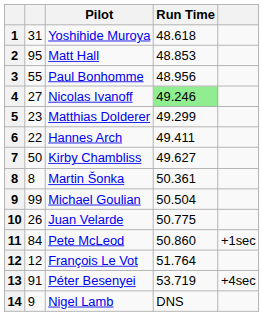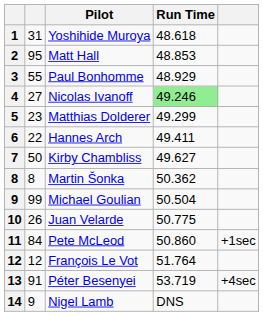 <table class="wikitable" style="font-size: 95%;">
 <tr>
 <th></th>
 <th></th>
 <th>Pilot</th>
 <th>Run Time</th>
 <th></th>
 </tr>
 <tr>
 <th>1</th>
 <td>31</td>
 <td> <a href='#'>Yoshihide Muroya</a></td>
 <td>48.618</td>
 <td></td>
 </tr>
 <tr>
 <th>2</th>
 <td>95</td>
 <td> <a href='#'>Matt Hall</a></td>
 <td>48.853</td>
 <td></td>
 </tr>
 <tr>
 <th>3</th>
 <td>55</td>
 <td> <a href='#'>Paul Bonhomme</a></td>
-<td>48.956</td>
+<td>48.929</td>
 <td></td>
 </tr>
 <tr>
 <th>4</th>
 <td>27</td>
 <td> <a href='#'>Nicolas Ivanoff</a></td>
 <td style="background: lightgreen;">49.246</td>
 <td></td>
 </tr>
 <tr>
 <th>5</th>
 <td>23</td>
 <td> <a href='#'>Matthias Dolderer</a></td>
 <td>49.299</td>
 <td></td>
 </tr>
 <tr>
 <th>6</th>
 <td>22</td>
 <td> <a href='#'>Hannes Arch</a></td>
 <td>49.411</td>
 <td></td>
 </tr>
 <tr>
 <th>7</th>
 <td>50</td>
 <td> <a href='#'>Kirby Chambliss</a></td>
 <td>49.627</td>
 <td></td>
 </tr>
 <tr>
 <th>8</th>
 <td>8</td>
 <td> <a href='#'>Martin Šonka</a></td>
-<td>50.361</td>
+<td>50.362</td>
 <td></td>
 </tr>
 <tr>
 <th>9</th>
 <td>99</td>
 <td> <a href='#'>Michael Goulian</a></td>
 <td>50.504</td>
 <td></td>
 </tr>
 <tr>
 <th>10</th>
 <td>26</td>
 <td> <a href='#'>Juan Velarde</a></td>
 <td>50.775</td>
 <td></td>
 </tr>
 <tr>
 <th>11</th>
 <td>84</td>
 <td> <a href='#'>Pete McLeod</a></td>
 <td>50.860</td>
 <td>+1sec</td>
 </tr>
 <tr>
 <th>12</th>
 <td>12</td>
 <td> <a href='#'>François Le Vot</a></td>
 <td>51.764</td>
 <td></td>
 </tr>
 <tr>
 <th>13</th>
 <td>91</td>
 <td> <a href='#'>Péter Besenyei</a></td>
 <td>53.719</td>
 <td>+4sec</td>
 </tr>
 <tr>
 <th>14</th>
 <td>9</td>
 <td> <a href='#'>Nigel Lamb</a></td>
 <td>DNS</td>
 <td></td>
 </tr>
 </table>
